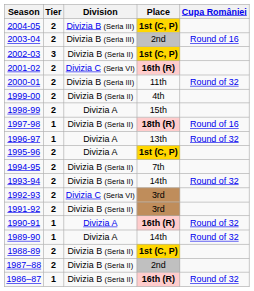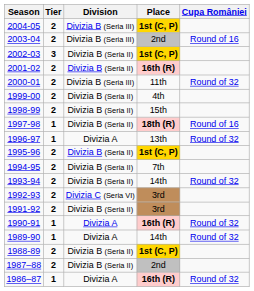 <table class="wikitable" style="text-align:center; font-size:90%">
 <tr>
 <th>Season</th>
 <th>Tier</th>
 <th>Division</th>
 <th>Place</th>
 <th><a href='#'>Cupa României</a></th>
 </tr>
 <tr>
 <td><a href='#'>2004-05</a></td>
 <td><strong>2</strong></td>
 <td><a href='#'>Divizia B</a> <small>(Seria III)</small></td>
 <td align=center bgcolor=gold><strong>1st (C, P)</strong></td>
 <td></td>
 </tr>
 <tr>
 <td><a href='#'>2003-04</a></td>
 <td><strong>2</strong></td>
 <td>Divizia B <small>(Seria III)</small></td>
 <td align=center bgcolor=silver>2nd</td>
 <td><a href='#'>Round of 16</a></td>
 </tr>
 <tr>
 <td><a href='#'>2002-03</a></td>
 <td><strong>3</strong></td>
 <td>Divizia B <small>(Seria II)</small></td>
 <td align=center bgcolor=gold><strong>1st (C, P)</strong></td>
 <td></td>
 </tr>
 <tr>
 <td><a href='#'>2001-02</a></td>
 <td><strong>2</strong></td>
-<td><a href='#'>Divizia C</a> <small>(Seria VI)</small></td>
+<td><a href='#'>Divizia B</a> <small>(Seria II)</small></td>
 <td align=center bgcolor=#FFCCCC><strong>16th (R)</strong></td>
 <td></td>
 </tr>
 <tr>
 <td><a href='#'>2000-01</a></td>
 <td><strong>2</strong></td>
 <td>Divizia B <small>(Seria III)</small></td>
 <td>11th</td>
 <td><a href='#'>Round of 32</a></td>
 </tr>
 <tr>
 <td><a href='#'>1999-00</a></td>
 <td><strong>2</strong></td>
 <td>Divizia B <small>(Seria II)</small></td>
 <td>4th</td>
 <td></td>
 </tr>
 <tr>
 <td><a href='#'>1998-99</a></td>
 <td><strong>2</strong></td>
-<td>Divizia A</td>
+<td>Divizia B <small>(Seria II)</small></td>
 <td>15th</td>
 <td></td>
 </tr>
 <tr>
 <td><a href='#'>1997-98</a></td>
 <td><strong>1</strong></td>
 <td>Divizia B <small>(Seria II)</small></td>
 <td align=center bgcolor=#FFCCCC><strong>18th (R)</strong></td>
 <td><a href='#'>Round of 16</a></td>
 </tr>
 <tr>
 <td><a href='#'>1996-97</a></td>
 <td><strong>1</strong></td>
 <td>Divizia A</td>
 <td>13th</td>
 <td><a href='#'>Round of 32</a></td>
 </tr>
 <tr>
 <td><a href='#'>1995-96</a></td>
 <td><strong>2</strong></td>
-<td>Divizia A</td>
+<td><a href='#'>Divizia B</a> <small>(Seria II)</small></td>
 <td align=center bgcolor=gold><strong>1st (C, P)</strong></td>
 <td></td>
 </tr>
 <tr>
 <td><a href='#'>1994-95</a></td>
 <td><strong>2</strong></td>
 <td>Divizia B <small>(Seria II)</small></td>
 <td>7th</td>
 <td></td>
 </tr>
 <tr>
 <td><a href='#'>1993-94</a></td>
 <td><strong>2</strong></td>
 <td>Divizia B <small>(Seria II)</small></td>
 <td>14th</td>
 <td><a href='#'>Round of 32</a></td>
 </tr>
 <tr>
 <td><a href='#'>1992-93</a></td>
 <td><strong>2</strong></td>
 <td><a href='#'>Divizia C</a> <small>(Seria VI)</small></td>
 <td align=center bgcolor=#BF8D5B>3rd</td>
 <td></td>
 </tr>
 <tr>
 <td><a href='#'>1991-92</a></td>
 <td><strong>2</strong></td>
 <td>Divizia B <small>(Seria II)</small></td>
 <td align=center bgcolor=#BF8D5B>3rd</td>
 <td></td>
 </tr>
 <tr>
 <td><a href='#'>1990-91</a></td>
 <td><strong>1</strong></td>
 <td><a href='#'>Divizia A</a></td>
 <td align=center bgcolor=#FFCCCC><strong>16th (R)</strong></td>
 <td><a href='#'>Round of 32</a></td>
 </tr>
 <tr>
 <td><a href='#'>1989-90</a></td>
 <td><strong>1</strong></td>
 <td>Divizia A</td>
 <td>14th</td>
 <td><a href='#'>Round of 32</a></td>
 </tr>
 <tr>
 <td><a href='#'>1988-89</a></td>
 <td><strong>2</strong></td>
 <td>Divizia B <small>(Seria II)</small></td>
 <td align=center bgcolor=gold><strong>1st (C, P)</strong></td>
 <td></td>
 </tr>
 <tr>
 <td><a href='#'>1987–88</a></td>
 <td><strong>2</strong></td>
 <td>Divizia B <small>(Seria II)</small></td>
 <td align=center bgcolor=silver>2nd</td>
 <td></td>
 </tr>
 <tr>
 <td><a href='#'>1986–87</a></td>
 <td><strong>1</strong></td>
-<td>Divizia B <small>(Seria II)</small></td>
+<td>Divizia A</td>
 <td align=center bgcolor=#FFCCCC><strong>16th (R)</strong></td>
 <td><a href='#'>Round of 32</a></td>
 </tr>
 </table>
